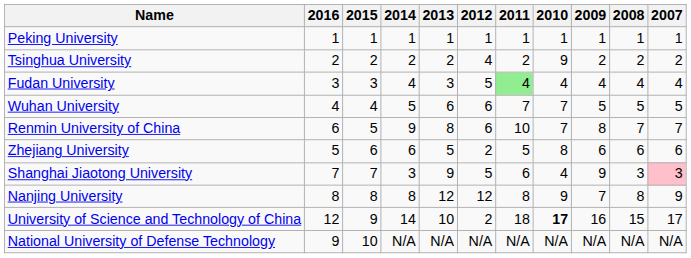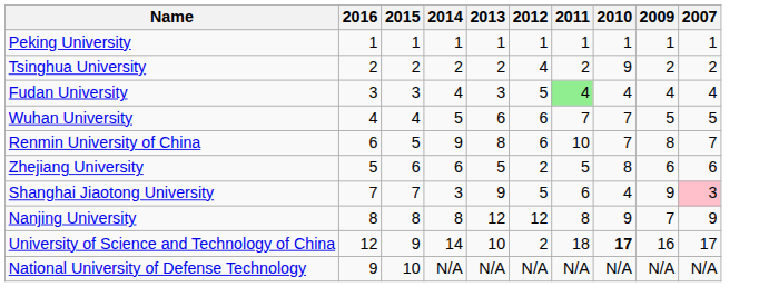 <table class="wikitable sortable" style="text-align:right">
 <tr>
 <th>Name<br></th>
 <th>2016</th>
 <th>2015</th>
 <th>2014</th>
 <th>2013</th>
 <th>2012</th>
 <th>2011</th>
 <th>2010</th>
 <th>2009</th>
-<th>2008</th>
 <th>2007</th>
 </tr>
 <tr>
 <td align="left"><a href='#'>Peking University</a></td>
-<td>1</td>
 <td>1</td>
 <td>1</td>
 <td>1</td>
 <td>1</td>
 <td>1</td>
 <td>1</td>
 <td>1</td>
 <td>1</td>
 <td>1</td>
 </tr>
 <tr>
 <td align="left"><a href='#'>Tsinghua University</a></td>
 <td>2</td>
 <td>2</td>
 <td>2</td>
 <td>2</td>
 <td>4</td>
 <td>2</td>
 <td>9</td>
 <td>2</td>
 <td>2</td>
-<td>2</td>
 </tr>
 <tr>
 <td align="left"><a href='#'>Fudan University</a></td>
 <td>3</td>
 <td>3</td>
 <td>4</td>
 <td>3</td>
 <td>5</td>
 <td style="background: lightgreen;">4</td>
-<td>4</td>
 <td>4</td>
 <td>4</td>
 <td>4</td>
 </tr>
 <tr>
 <td align="left"><a href='#'>Wuhan University</a></td>
 <td>4</td>
 <td>4</td>
 <td>5</td>
 <td>6</td>
 <td>6</td>
 <td>7</td>
 <td>7</td>
 <td>5</td>
 <td>5</td>
-<td>5</td>
 </tr>
 <tr>
 <td align="left"><a href='#'>Renmin University of China</a></td>
 <td>6</td>
 <td>5</td>
 <td>9</td>
 <td>8</td>
 <td>6</td>
 <td>10</td>
 <td>7</td>
 <td>8</td>
-<td>7</td>
 <td>7</td>
 </tr>
 <tr>
 <td align="left"><a href='#'>Zhejiang University</a></td>
 <td>5</td>
 <td>6</td>
 <td>6</td>
 <td>5</td>
 <td>2</td>
 <td>5</td>
 <td>8</td>
 <td>6</td>
 <td>6</td>
-<td>6</td>
 </tr>
 <tr>
 <td align="left"><a href='#'>Shanghai Jiaotong University</a></td>
 <td>7</td>
 <td>7</td>
 <td>3</td>
 <td>9</td>
 <td>5</td>
 <td>6</td>
 <td>4</td>
 <td>9</td>
-<td>3</td>
 <td style="background: pink;">3</td>
 </tr>
 <tr>
 <td align="left"><a href='#'>Nanjing University</a></td>
 <td>8</td>
 <td>8</td>
 <td>8</td>
 <td>12</td>
 <td>12</td>
 <td>8</td>
 <td>9</td>
 <td>7</td>
-<td>8</td>
 <td>9</td>
 </tr>
 <tr>
 <td align="left"><a href='#'>University of Science and Technology of China</a></td>
 <td>12</td>
 <td>9</td>
 <td>14</td>
 <td>10</td>
 <td>2</td>
 <td>18</td>
 <td><strong>17</strong></td>
 <td>16</td>
-<td>15</td>
 <td>17</td>
 </tr>
 <tr>
 <td align="left"><a href='#'>National University of Defense Technology</a></td>
 <td>9</td>
 <td>10</td>
 <td>N/A</td>
 <td>N/A</td>
 <td>N/A</td>
 <td>N/A</td>
 <td>N/A</td>
 <td>N/A</td>
 <td>N/A</td>
-<td>N/A</td>
 </tr>
 </table>
